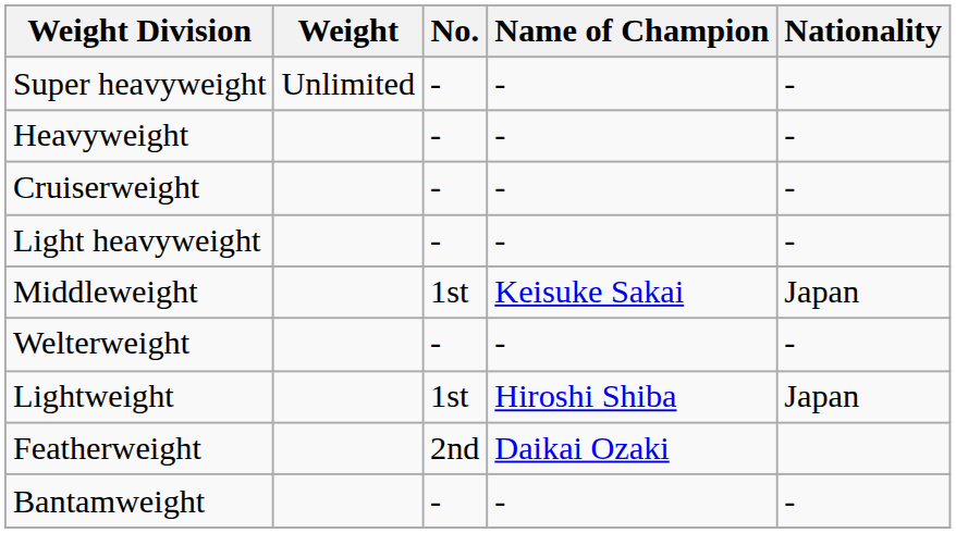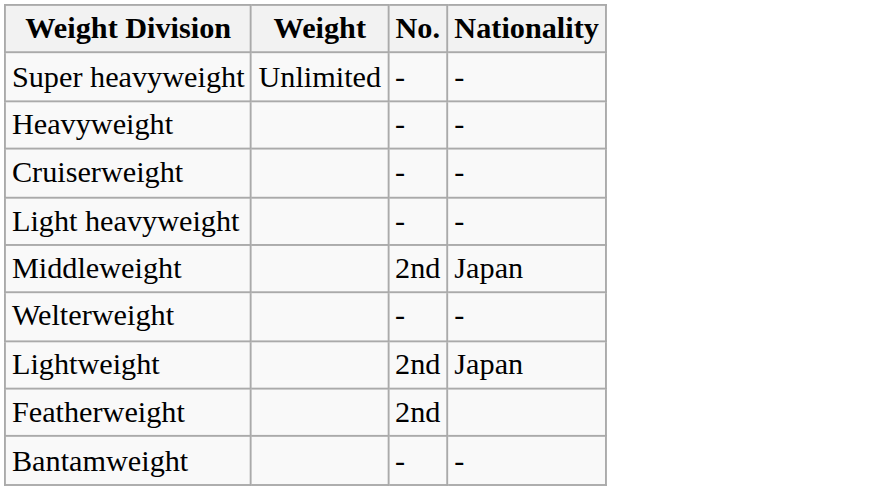 <table class="wikitable">
 <tr>
 <th>Weight Division</th>
 <th>Weight</th>
 <th>No.</th>
-<th>Name of Champion</th>
 <th>Nationality</th>
 </tr>
 <tr>
 <td>Super heavyweight</td>
 <td>Unlimited</td>
-<td>-</td>
 <td>-</td>
 <td>-</td>
 </tr>
 <tr>
 <td>Heavyweight</td>
 <td></td>
 <td>-</td>
 <td>-</td>
-<td>-</td>
 </tr>
 <tr>
 <td>Cruiserweight</td>
 <td></td>
-<td>-</td>
 <td>-</td>
 <td>-</td>
 </tr>
 <tr>
 <td>Light heavyweight</td>
 <td></td>
 <td>-</td>
 <td>-</td>
-<td>-</td>
 </tr>
 <tr>
 <td>Middleweight</td>
 <td></td>
-<td>1st</td>
-<td><a href='#'>Keisuke Sakai</a></td>
+<td>2nd</td>
 <td>Japan</td>
 </tr>
 <tr>
 <td>Welterweight</td>
 <td></td>
 <td>-</td>
 <td>-</td>
-<td>-</td>
 </tr>
 <tr>
 <td>Lightweight</td>
 <td></td>
-<td>1st</td>
-<td><a href='#'>Hiroshi Shiba</a></td>
+<td>2nd</td>
 <td>Japan</td>
 </tr>
 <tr>
 <td>Featherweight</td>
 <td></td>
 <td>2nd</td>
-<td><a href='#'>Daikai Ozaki</a></td>
 <td></td>
 </tr>
 <tr>
 <td>Bantamweight</td>
 <td></td>
 <td>-</td>
 <td>-</td>
-<td>-</td>
 </tr>
 </table>
